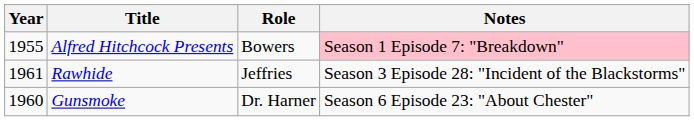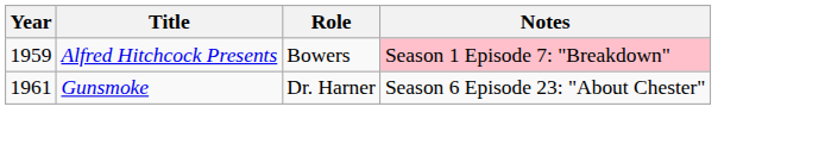 <table class="wikitable">
 <tr>
 <th>Year</th>
 <th>Title</th>
 <th>Role</th>
 <th>Notes</th>
 </tr>
 <tr>
-<td>1955</td>
+<td>1959</td>
 <td><em><a href='#'>Alfred Hitchcock Presents</a></em></td>
 <td>Bowers</td>
 <td style="background: pink;">Season 1 Episode 7: "Breakdown"</td>
 </tr>
 <tr>
 <td>1961</td>
-<td><em><a href='#'>Rawhide</a></em></td>
-<td>Jeffries</td>
-<td>Season 3 Episode 28: "Incident of the Blackstorms"</td>
-</tr>
-<tr>
-<td>1960</td>
 <td><em><a href='#'>Gunsmoke</a></em></td>
 <td>Dr. Harner</td>
 <td>Season 6 Episode 23: "About Chester"</td>
 </tr>
 </table>
